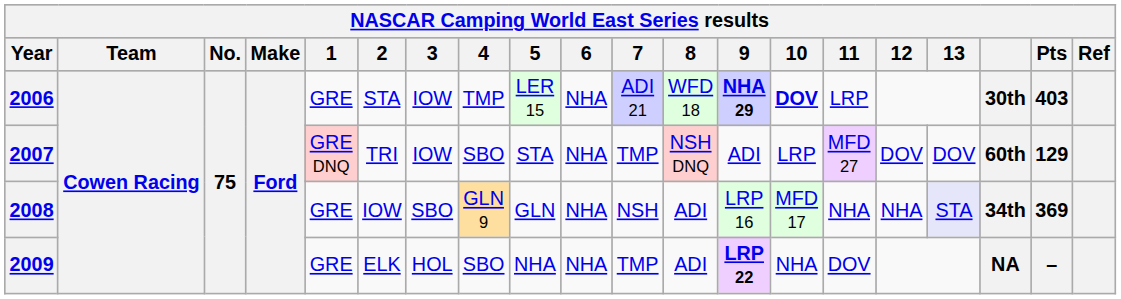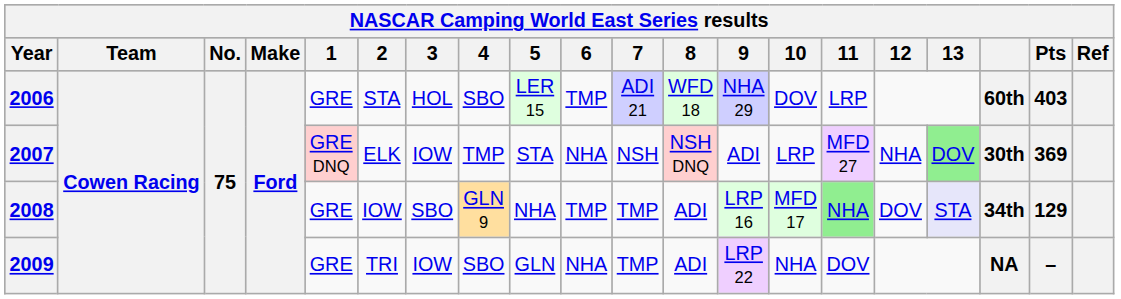 <table class="wikitable" style="text-align:center; font-size:75%">
 <tr>
 <th colspan=45><a href='#'>NASCAR Camping World East Series</a> results</th>
 </tr>
 <tr>
 <th>Year</th>
 <th>Team</th>
 <th>No.</th>
 <th>Make</th>
 <th>1</th>
 <th>2</th>
 <th>3</th>
 <th>4</th>
 <th>5</th>
 <th>6</th>
 <th>7</th>
 <th>8</th>
 <th>9</th>
 <th>10</th>
 <th>11</th>
 <th>12</th>
 <th>13</th>
 <th></th>
 <th>Pts</th>
 <th>Ref</th>
 </tr>
 <tr>
 <th><a href='#'>2006</a></th>
 <th rowspan=4><a href='#'>Cowen Racing</a></th>
 <th rowspan=4>75</th>
 <th rowspan=4><a href='#'>Ford</a></th>
 <td><a href='#'>GRE</a></td>
 <td><a href='#'>STA</a></td>
-<td><a href='#'>IOW</a></td>
+<td><a href='#'>HOL</a></td>
+<td><a href='#'>SBO</a></td>
+<td style="background:#DFFFDF;"><a href='#'>LER</a><br><small>15</small></td>
 <td><a href='#'>TMP</a></td>
-<td style="background:#DFFFDF;"><a href='#'>LER</a><br><small>15</small></td>
-<td><a href='#'>NHA</a></td>
 <td style="background:#CFCFFF;"><a href='#'>ADI</a><br><small>21</small></td>
 <td style="background:#DFFFDF;"><a href='#'>WFD</a><br><small>18</small></td>
-<td style="background:#CFCFFF;"><strong><a href='#'>NHA</a><br><small>29</small></strong></td>
-<td><strong><a href='#'>DOV</a></strong></td>
+<td style="background:#CFCFFF;"><a href='#'>NHA</a><br><small>29</small></td>
+<td><a href='#'>DOV</a></td>
 <td><a href='#'>LRP</a></td>
 <td colspan=2></td>
-<th>30th</th>
+<th>60th</th>
 <th>403</th>
 <th></th>
 </tr>
 <tr>
 <th><a href='#'>2007</a></th>
 <td style="background:#FFCFCF;"><a href='#'>GRE</a><br><small>DNQ</small></td>
-<td><a href='#'>TRI</a></td>
+<td><a href='#'>ELK</a></td>
 <td><a href='#'>IOW</a></td>
-<td><a href='#'>SBO</a></td>
+<td><a href='#'>TMP</a></td>
 <td><a href='#'>STA</a></td>
 <td><a href='#'>NHA</a></td>
-<td><a href='#'>TMP</a></td>
+<td><a href='#'>NSH</a></td>
 <td style="background:#FFCFCF;"><a href='#'>NSH</a><br><small>DNQ</small></td>
 <td><a href='#'>ADI</a></td>
 <td><a href='#'>LRP</a></td>
 <td style="background:#EFCFFF;"><a href='#'>MFD</a><br><small>27</small></td>
-<td><a href='#'>DOV</a></td>
-<td><a href='#'>DOV</a></td>
-<th>60th</th>
-<th>129</th>
+<td><a href='#'>NHA</a></td>
+<td style="background: lightgreen;"><a href='#'>DOV</a></td>
+<th>30th</th>
+<th>369</th>
 <th></th>
 </tr>
 <tr>
 <th><a href='#'>2008</a></th>
 <td><a href='#'>GRE</a></td>
 <td><a href='#'>IOW</a></td>
 <td><a href='#'>SBO</a></td>
 <td style="background:#FFDF9F;"><a href='#'>GLN</a><br><small>9</small></td>
-<td><a href='#'>GLN</a></td>
 <td><a href='#'>NHA</a></td>
-<td><a href='#'>NSH</a></td>
+<td><a href='#'>TMP</a></td>
+<td><a href='#'>TMP</a></td>
 <td><a href='#'>ADI</a></td>
 <td style="background:#DFFFDF;"><a href='#'>LRP</a><br><small>16</small></td>
 <td style="background:#DFFFDF;"><a href='#'>MFD</a><br><small>17</small></td>
-<td><a href='#'>NHA</a></td>
-<td><a href='#'>NHA</a></td>
+<td style="background: lightgreen;"><a href='#'>NHA</a></td>
+<td><a href='#'>DOV</a></td>
 <td style="background: lavender;"><a href='#'>STA</a></td>
 <th>34th</th>
-<th>369</th>
+<th>129</th>
 <th></th>
 </tr>
 <tr>
 <th><a href='#'>2009</a></th>
 <td><a href='#'>GRE</a></td>
-<td><a href='#'>ELK</a></td>
-<td><a href='#'>HOL</a></td>
+<td><a href='#'>TRI</a></td>
+<td><a href='#'>IOW</a></td>
 <td><a href='#'>SBO</a></td>
-<td><a href='#'>NHA</a></td>
+<td><a href='#'>GLN</a></td>
 <td><a href='#'>NHA</a></td>
 <td><a href='#'>TMP</a></td>
 <td><a href='#'>ADI</a></td>
-<td style="background:#EFCFFF;"><strong><a href='#'>LRP</a><br><small>22</small></strong></td>
+<td style="background:#EFCFFF;"><a href='#'>LRP</a><br><small>22</small></td>
 <td><a href='#'>NHA</a></td>
 <td><a href='#'>DOV</a></td>
 <td colspan=2></td>
 <th>NA</th>
 <th>–</th>
 <th></th>
 </tr>
 </table>
